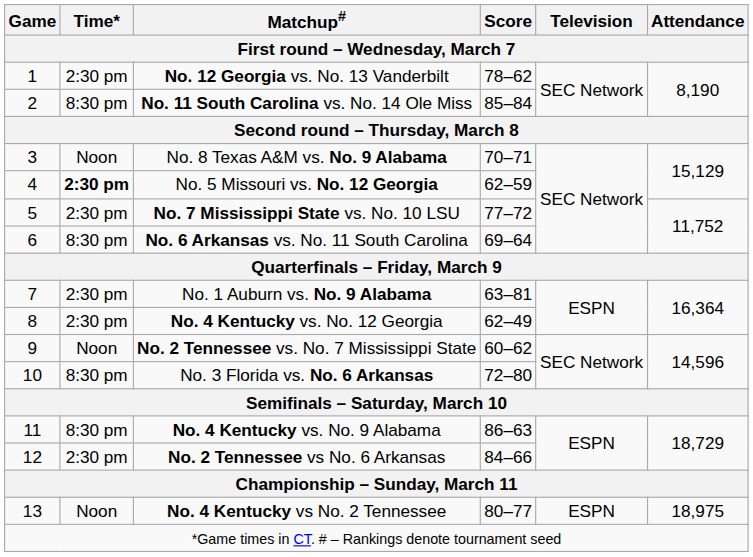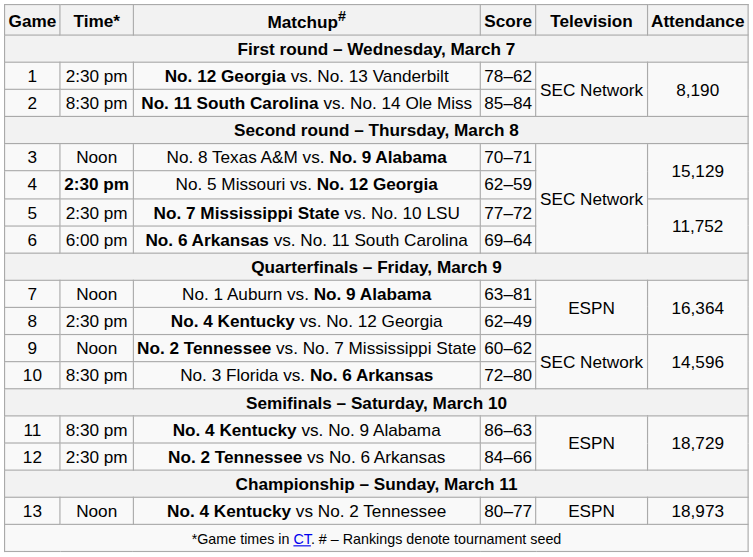 <table class="wikitable" style="font-size: 95%; text-align:center">
 <tr>
 <th>Game</th>
 <th>Time*</th>
 <th>Matchup<sup>#</sup></th>
 <th>Score</th>
 <th>Television</th>
 <th>Attendance</th>
 </tr>
 <tr>
 <th colspan=6>First round – Wednesday, March 7</th>
 </tr>
 <tr>
 <td>1</td>
 <td>2:30 pm</td>
 <td><strong>No. 12 Georgia</strong> vs. No. 13 Vanderbilt</td>
 <td>78–62</td>
 <td rowspan=2>SEC Network</td>
 <td rowspan=2>8,190</td>
 </tr>
 <tr>
 <td>2</td>
 <td>8:30 pm</td>
 <td><strong>No. 11 South Carolina</strong> vs. No. 14 Ole Miss</td>
 <td>85–84</td>
 </tr>
 <tr>
 <th colspan=6>Second round – Thursday, March 8</th>
 </tr>
 <tr>
 <td>3</td>
 <td>Noon</td>
 <td>No. 8 Texas A&M vs. <strong>No. 9 Alabama</strong></td>
 <td>70–71</td>
 <td rowspan=4>SEC Network</td>
 <td rowspan=2>15,129</td>
 </tr>
 <tr>
 <td>4</td>
 <td><strong>2:30 pm</strong></td>
 <td>No. 5 Missouri vs. <strong>No. 12 Georgia</strong></td>
 <td>62–59</td>
 </tr>
 <tr>
 <td>5</td>
 <td>2:30 pm</td>
 <td><strong>No. 7 Mississippi State</strong> vs. No. 10 LSU</td>
 <td>77–72</td>
 <td rowspan=2>11,752</td>
 </tr>
 <tr>
 <td>6</td>
-<td>8:30 pm</td>
+<td>6:00 pm</td>
 <td><strong>No. 6 Arkansas</strong> vs. No. 11 South Carolina</td>
 <td>69–64</td>
 </tr>
 <tr>
 <th colspan=6>Quarterfinals – Friday, March 9</th>
 </tr>
 <tr>
 <td>7</td>
-<td>2:30 pm</td>
+<td>Noon</td>
 <td>No. 1 Auburn vs. <strong>No. 9 Alabama</strong></td>
 <td>63–81</td>
 <td rowspan=2>ESPN</td>
 <td rowspan=2>16,364</td>
 </tr>
 <tr>
 <td>8</td>
 <td>2:30 pm</td>
 <td><strong>No. 4 Kentucky</strong> vs. No. 12 Georgia</td>
 <td>62–49</td>
 </tr>
 <tr>
 <td>9</td>
 <td>Noon</td>
 <td><strong>No. 2 Tennessee</strong> vs. No. 7 Mississippi State</td>
 <td>60–62</td>
 <td rowspan=2>SEC Network</td>
 <td rowspan=2>14,596</td>
 </tr>
 <tr>
 <td>10</td>
 <td>8:30 pm</td>
 <td>No. 3 Florida vs. <strong>No. 6 Arkansas</strong></td>
 <td>72–80</td>
 </tr>
 <tr>
 <th colspan=6>Semifinals – Saturday, March 10</th>
 </tr>
 <tr>
 <td>11</td>
 <td>8:30 pm</td>
 <td><strong>No. 4 Kentucky</strong> vs. No. 9 Alabama</td>
 <td>86–63</td>
 <td rowspan=2>ESPN</td>
 <td rowspan=2>18,729</td>
 </tr>
 <tr>
 <td>12</td>
 <td>2:30 pm</td>
 <td><strong>No. 2 Tennessee</strong> vs No. 6 Arkansas</td>
 <td>84–66</td>
 </tr>
 <tr>
 <th colspan=6>Championship – Sunday, March 11</th>
 </tr>
 <tr>
 <td>13</td>
 <td>Noon</td>
 <td><strong>No. 4 Kentucky</strong> vs No. 2 Tennessee</td>
 <td>80–77</td>
 <td rowspan=1>ESPN</td>
-<td rowspan=1>18,975</td>
+<td rowspan=1>18,973</td>
 </tr>
 <tr>
 <td colspan=6><small>*Game times in <a href='#'>CT</a>. # – Rankings denote tournament seed</small></td>
 </tr>
 </table>
